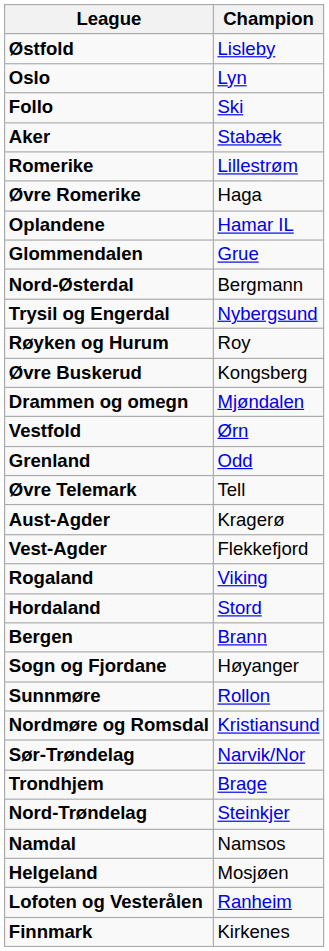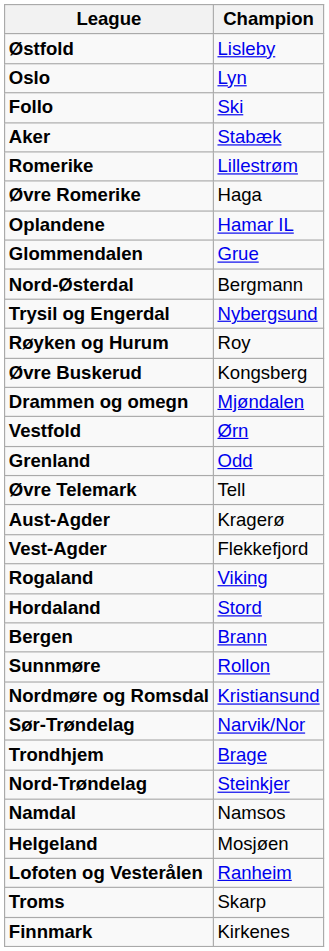 <table class="wikitable">
 <tr>
 <th>League</th>
 <th>Champion</th>
 </tr>
 <tr>
 <td><strong>Østfold</strong></td>
 <td><a href='#'>Lisleby</a></td>
 </tr>
 <tr>
 <td><strong>Oslo</strong></td>
 <td><a href='#'>Lyn</a></td>
 </tr>
 <tr>
 <td><strong>Follo</strong></td>
 <td><a href='#'>Ski</a></td>
 </tr>
 <tr>
 <td><strong>Aker</strong></td>
 <td><a href='#'>Stabæk</a></td>
 </tr>
 <tr>
 <td><strong>Romerike</strong></td>
 <td><a href='#'>Lillestrøm</a></td>
 </tr>
 <tr>
 <td><strong>Øvre Romerike</strong></td>
 <td>Haga</td>
 </tr>
 <tr>
 <td><strong>Oplandene</strong></td>
 <td><a href='#'>Hamar IL</a></td>
 </tr>
 <tr>
 <td><strong>Glommendalen</strong></td>
 <td><a href='#'>Grue</a></td>
 </tr>
 <tr>
 <td><strong>Nord-Østerdal</strong></td>
 <td>Bergmann</td>
 </tr>
 <tr>
 <td><strong>Trysil og Engerdal</strong></td>
 <td><a href='#'>Nybergsund</a></td>
 </tr>
 <tr>
 <td><strong>Røyken og Hurum</strong></td>
 <td>Roy</td>
 </tr>
 <tr>
 <td><strong>Øvre Buskerud</strong></td>
 <td>Kongsberg</td>
 </tr>
 <tr>
 <td><strong>Drammen og omegn</strong></td>
 <td><a href='#'>Mjøndalen</a></td>
 </tr>
 <tr>
 <td><strong>Vestfold</strong></td>
 <td><a href='#'>Ørn</a></td>
 </tr>
 <tr>
 <td><strong>Grenland</strong></td>
 <td><a href='#'>Odd</a></td>
 </tr>
 <tr>
 <td><strong>Øvre Telemark</strong></td>
 <td>Tell</td>
 </tr>
 <tr>
 <td><strong>Aust-Agder</strong></td>
 <td>Kragerø</td>
 </tr>
 <tr>
 <td><strong>Vest-Agder</strong></td>
 <td>Flekkefjord</td>
 </tr>
 <tr>
 <td><strong>Rogaland</strong></td>
 <td><a href='#'>Viking</a></td>
 </tr>
 <tr>
 <td><strong>Hordaland</strong></td>
 <td><a href='#'>Stord</a></td>
 </tr>
 <tr>
 <td><strong>Bergen</strong></td>
 <td><a href='#'>Brann</a></td>
 </tr>
 <tr>
-<td><strong>Sogn og Fjordane</strong></td>
-<td>Høyanger</td>
-</tr>
-<tr>
 <td><strong>Sunnmøre</strong></td>
 <td><a href='#'>Rollon</a></td>
 </tr>
 <tr>
 <td><strong>Nordmøre og Romsdal</strong></td>
 <td><a href='#'>Kristiansund</a></td>
 </tr>
 <tr>
 <td><strong>Sør-Trøndelag</strong></td>
 <td><a href='#'>Narvik/Nor</a></td>
 </tr>
 <tr>
 <td><strong>Trondhjem</strong></td>
 <td><a href='#'>Brage</a></td>
 </tr>
 <tr>
 <td><strong>Nord-Trøndelag</strong></td>
 <td><a href='#'>Steinkjer</a></td>
 </tr>
 <tr>
 <td><strong>Namdal</strong></td>
 <td>Namsos</td>
 </tr>
 <tr>
 <td><strong>Helgeland</strong></td>
 <td>Mosjøen</td>
 </tr>
 <tr>
 <td><strong>Lofoten og Vesterålen</strong></td>
 <td><a href='#'>Ranheim</a></td>
 </tr>
 <tr>
+<td><strong>Troms</strong></td>
+<td>Skarp</td>
+</tr>
+<tr>
 <td><strong>Finnmark</strong></td>
 <td>Kirkenes</td>
 </tr>
 </table>
